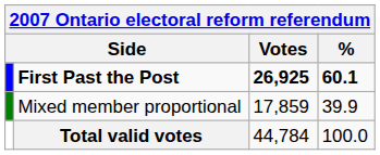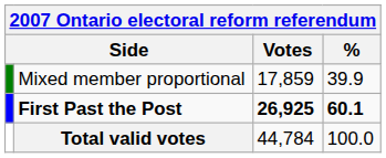 <table class="wikitable" style="font-size: 95%; clear:both">
 <tr style="background-color:#E9E9E9">
 <th colspan=4><a href='#'>2007 Ontario electoral reform referendum</a></th>
 </tr>
 <tr style="background-color:#E9E9E9">
 <th colspan=2 style="width: 130px">Side</th>
 <th style="width: 50px">Votes</th>
 <th style="width: 40px">%</th>
 </tr>
 <tr>
+<td bgcolor="green"></td>
+<td>Mixed member proportional</td>
+<td>17,859</td>
+<td>39.9</td>
+</tr>
+<tr>
 <td bgcolor="blue"></td>
 <td><strong>First Past the Post</strong></td>
 <td><strong>26,925</strong></td>
 <td><strong>60.1</strong></td>
-</tr>
-<tr>
-<td bgcolor="green"></td>
-<td>Mixed member proportional</td>
-<td>17,859</td>
-<td>39.9</td>
 </tr>
 <tr>
 <td bgcolor="white"></td>
 <th>Total valid votes</th>
 <td>44,784</td>
 <td>100.0</td>
 </tr>
 </table>
